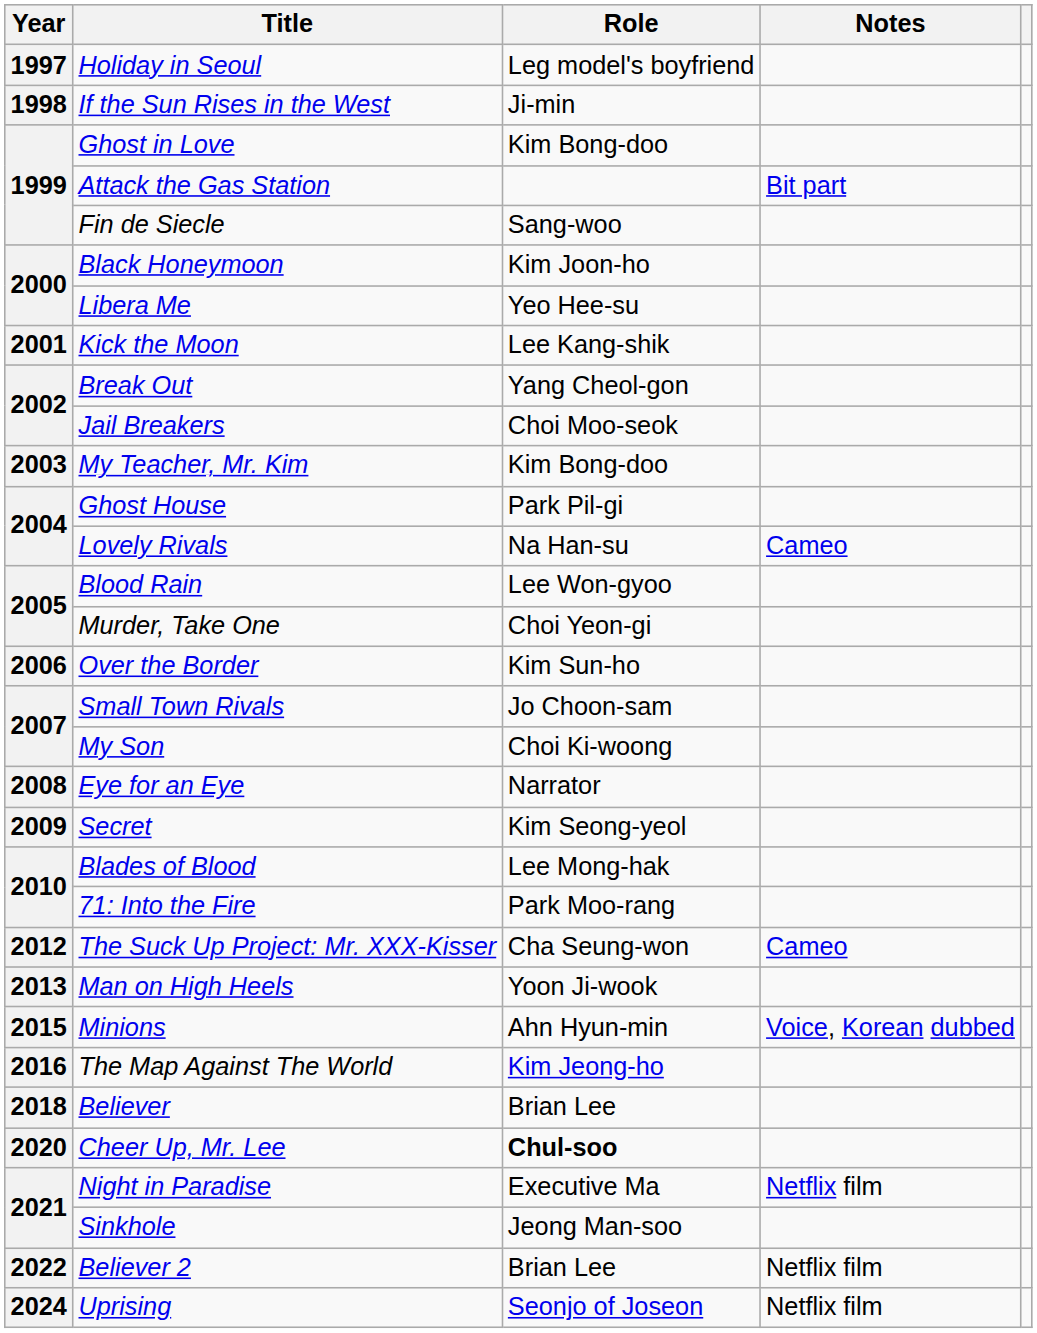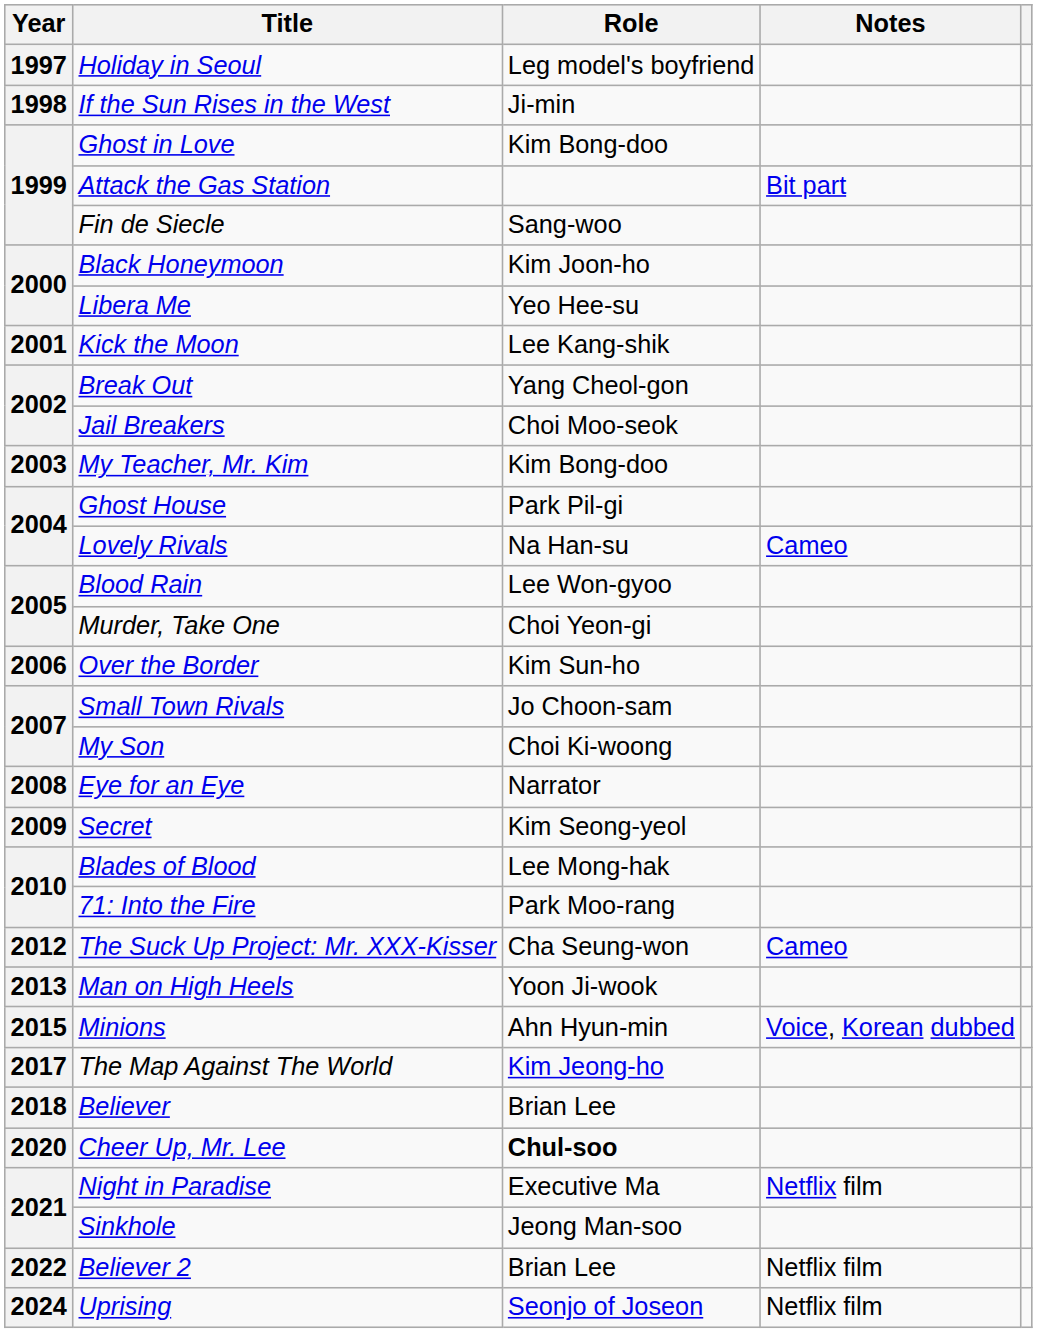 <table class="wikitable plainrowheaders sortable">
 <tr>
 <th scope="col">Year</th>
 <th scope="col">Title</th>
 <th scope="col">Role</th>
 <th scope="col" class="unsortable">Notes</th>
 <th scope="col" class="unsortable"></th>
 </tr>
 <tr>
 <th scope="row">1997</th>
 <td><em><a href='#'>Holiday in Seoul</a></em></td>
 <td>Leg model's boyfriend</td>
 <td></td>
 <td style="text-align:center"></td>
 </tr>
 <tr>
 <th scope="row">1998</th>
 <td><em><a href='#'>If the Sun Rises in the West</a></em></td>
 <td>Ji-min</td>
 <td></td>
 <td style="text-align:center"></td>
 </tr>
 <tr>
 <th scope="row" rowspan=3>1999</th>
 <td><em><a href='#'>Ghost in Love</a></em></td>
 <td>Kim Bong-doo</td>
 <td></td>
 <td></td>
 </tr>
 <tr>
 <td><em><a href='#'>Attack the Gas Station</a></em></td>
 <td></td>
 <td><a href='#'>Bit part</a></td>
 <td></td>
 </tr>
 <tr>
 <td><em>Fin de Siecle</em></td>
 <td>Sang-woo</td>
 <td></td>
 <td></td>
 </tr>
 <tr>
 <th scope="row" rowspan=2>2000</th>
 <td><em><a href='#'>Black Honeymoon</a></em></td>
 <td>Kim Joon-ho</td>
 <td></td>
 <td></td>
 </tr>
 <tr>
 <td><em><a href='#'>Libera Me</a></em></td>
 <td>Yeo Hee-su</td>
 <td></td>
 <td style="text-align:center"></td>
 </tr>
 <tr>
 <th scope="row">2001</th>
 <td><em><a href='#'>Kick the Moon</a></em></td>
 <td>Lee Kang-shik</td>
 <td></td>
 <td style="text-align:center"></td>
 </tr>
 <tr>
 <th scope="row" rowspan=2>2002</th>
 <td><em><a href='#'>Break Out</a></em></td>
 <td>Yang Cheol-gon</td>
 <td></td>
 <td></td>
 </tr>
 <tr>
 <td><em><a href='#'>Jail Breakers</a></em></td>
 <td>Choi Moo-seok</td>
 <td></td>
 <td style="text-align:center"></td>
 </tr>
 <tr>
 <th scope="row">2003</th>
 <td><em><a href='#'>My Teacher, Mr. Kim</a></em></td>
 <td>Kim Bong-doo</td>
 <td></td>
 <td style="text-align:center"></td>
 </tr>
 <tr>
 <th scope="row" rowspan=2>2004</th>
 <td><em><a href='#'>Ghost House</a></em></td>
 <td>Park Pil-gi</td>
 <td></td>
 <td style="text-align:center"></td>
 </tr>
 <tr>
 <td><em><a href='#'>Lovely Rivals</a></em></td>
 <td>Na Han-su</td>
 <td><a href='#'>Cameo</a></td>
 <td></td>
 </tr>
 <tr>
 <th scope="row" rowspan=2>2005</th>
 <td><em><a href='#'>Blood Rain</a></em></td>
 <td>Lee Won-gyoo</td>
 <td></td>
 <td style="text-align:center"></td>
 </tr>
 <tr>
 <td><em>Murder, Take One</em></td>
 <td>Choi Yeon-gi</td>
 <td></td>
 <td style="text-align:center"></td>
 </tr>
 <tr>
 <th scope="row">2006</th>
 <td><em><a href='#'>Over the Border</a></em></td>
 <td>Kim Sun-ho</td>
 <td></td>
 <td style="text-align:center"></td>
 </tr>
 <tr>
 <th scope="row" rowspan=2>2007</th>
 <td><em><a href='#'>Small Town Rivals</a></em></td>
 <td>Jo Choon-sam</td>
 <td></td>
 <td style="text-align:center"></td>
 </tr>
 <tr>
 <td><em><a href='#'>My Son</a></em></td>
 <td>Choi Ki-woong</td>
 <td></td>
 <td style="text-align:center"></td>
 </tr>
 <tr>
 <th scope="row">2008</th>
 <td><em><a href='#'>Eye for an Eye</a></em></td>
 <td>Narrator</td>
 <td></td>
 <td style="text-align:center"></td>
 </tr>
 <tr>
 <th scope="row">2009</th>
 <td><em><a href='#'>Secret</a></em></td>
 <td>Kim Seong-yeol</td>
 <td></td>
 <td style="text-align:center"></td>
 </tr>
 <tr>
 <th scope="row" rowspan=2>2010</th>
 <td><em><a href='#'>Blades of Blood</a></em></td>
 <td>Lee Mong-hak</td>
 <td></td>
 <td style="text-align:center"></td>
 </tr>
 <tr>
 <td><em><a href='#'>71: Into the Fire</a></em></td>
 <td>Park Moo-rang</td>
 <td></td>
 <td></td>
 </tr>
 <tr>
 <th scope="row">2012</th>
 <td><em><a href='#'>The Suck Up Project: Mr. XXX-Kisser</a></em></td>
 <td>Cha Seung-won</td>
 <td><a href='#'>Cameo</a></td>
 <td></td>
 </tr>
 <tr>
 <th scope="row">2013</th>
 <td><em><a href='#'>Man on High Heels</a></em></td>
 <td>Yoon Ji-wook</td>
 <td></td>
 <td></td>
 </tr>
 <tr>
 <th scope="row">2015</th>
 <td><em><a href='#'>Minions</a></em></td>
 <td>Ahn Hyun-min</td>
 <td><a href='#'>Voice</a>, <a href='#'>Korean</a> <a href='#'>dubbed</a></td>
 <td style="text-align:center"></td>
 </tr>
 <tr>
-<th scope="row">2016</th>
+<th scope="row">2017</th>
 <td><em>The Map Against The World</em></td>
 <td><a href='#'>Kim Jeong-ho</a></td>
 <td></td>
 <td></td>
 </tr>
 <tr>
 <th scope="row">2018</th>
 <td><em><a href='#'>Believer</a></em></td>
 <td>Brian Lee</td>
 <td></td>
 <td style="text-align:center"></td>
 </tr>
 <tr>
 <th scope="row">2020</th>
 <td><em><a href='#'>Cheer Up, Mr. Lee</a></em></td>
 <td><strong>Chul-soo</strong></td>
 <td></td>
 <td></td>
 </tr>
 <tr>
 <th scope="row" rowspan="2">2021</th>
 <td><em><a href='#'>Night in Paradise</a></em></td>
 <td>Executive Ma</td>
 <td><a href='#'>Netflix</a> film</td>
 <td style="text-align:center"></td>
 </tr>
 <tr>
 <td><em><a href='#'>Sinkhole</a></em></td>
 <td>Jeong Man-soo</td>
 <td></td>
 <td style="text-align:center"></td>
 </tr>
 <tr>
 <th scope="row">2022</th>
 <td><em><a href='#'>Believer 2</a></em></td>
 <td>Brian Lee</td>
 <td>Netflix film</td>
 <td style="text-align:center"></td>
 </tr>
 <tr>
 <th scope="row">2024</th>
 <td><em><a href='#'>Uprising</a></em></td>
 <td><a href='#'>Seonjo of Joseon</a></td>
 <td>Netflix film</td>
 <td style="text-align:center"></td>
 </tr>
 </table>
